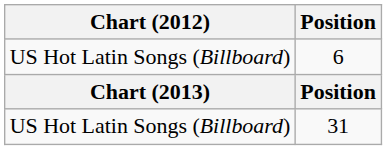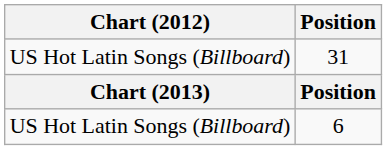 <table class="wikitable">
 <tr>
 <th>Chart (2012)</th>
 <th>Position</th>
 </tr>
 <tr>
 <td>US Hot Latin Songs (<em>Billboard</em>)</td>
-<td align="center">6</td>
+<td align="center">31</td>
 </tr>
 <tr>
 <th>Chart (2013)</th>
 <th>Position</th>
 </tr>
 <tr>
 <td>US Hot Latin Songs (<em>Billboard</em>)</td>
-<td align="center">31</td>
+<td align="center">6</td>
 </tr>
 </table>
